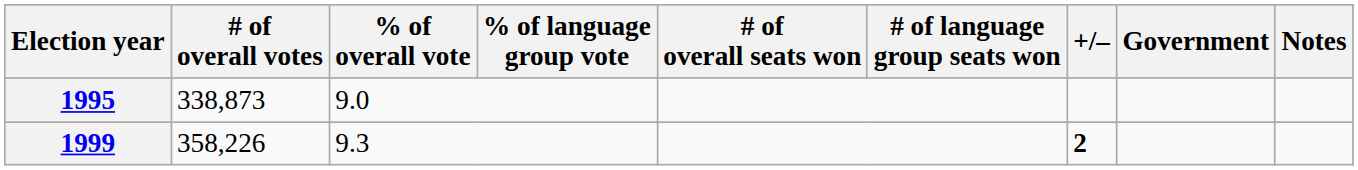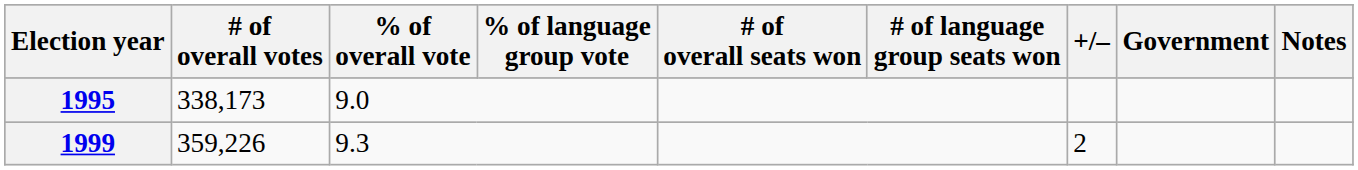 <table class=wikitable>
 <tr>
 <th>Election year</th>
 <th># of<br>overall votes</th>
 <th>% of<br>overall vote</th>
 <th>% of language<br>group vote</th>
 <th># of<br>overall seats won</th>
 <th># of language<br>group seats won</th>
 <th>+/–</th>
 <th>Government</th>
 <th>Notes</th>
 </tr>
 <tr>
 <th><a href='#'>1995</a></th>
-<td>338,873</td>
+<td>338,173</td>
 <td colspan=2>9.0</td>
 <td colspan=2></td>
 <td></td>
 <td></td>
 <td></td>
 </tr>
 <tr>
 <th><a href='#'>1999</a></th>
-<td>358,226</td>
+<td>359,226</td>
 <td colspan=2>9.3</td>
 <td colspan=2></td>
-<td><strong> 2</strong></td>
+<td> 2</td>
 <td></td>
 <td></td>
 </tr>
 </table>
